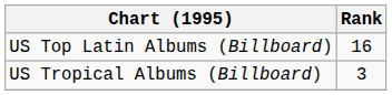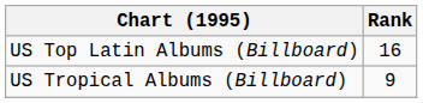 <table class="wikitable">
 <tr>
 <th>Chart (1995)</th>
 <th>Rank</th>
 </tr>
 <tr>
 <td>US Top Latin Albums (<em>Billboard</em>)</td>
 <td align="center">16</td>
 </tr>
 <tr>
 <td>US Tropical Albums (<em>Billboard</em>)</td>
-<td align="center">3</td>
+<td align="center">9</td>
 </tr>
 <tr>
 </tr>
 </table>
